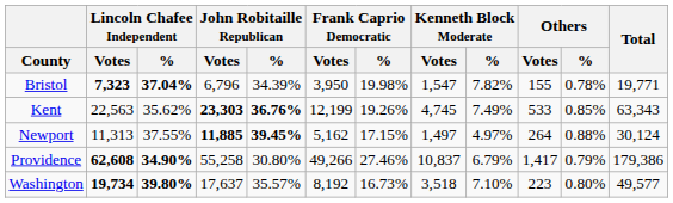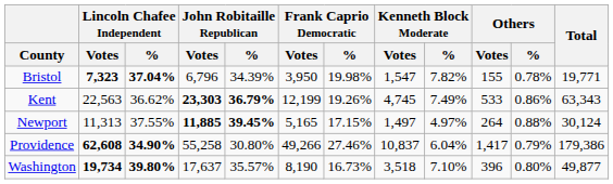 <table class="wikitable sortable" style="text-align:center">
 <tr>
 <th colspan=1></th>
 <th align=center colspan=2>Lincoln Chafee<br><small>Independent</small></th>
 <th align=center colspan=2>John Robitaille<br><small>Republican</small></th>
 <th align=center colspan=2>Frank Caprio<br><small>Democratic</small></th>
 <th align=center colspan=2>Kenneth Block<br><small>Moderate</small></th>
 <th align=center colspan=2>Others</th>
 <th align=center rowspan=2>Total</th>
 </tr>
 <tr>
 <th align=center>County</th>
 <th style="text-align:center;" data-sort-type="number">Votes</th>
 <th style="text-align:center;" data-sort-type="number">%</th>
 <th style="text-align:center;" data-sort-type="number">Votes</th>
 <th style="text-align:center;" data-sort-type="number">%</th>
 <th style="text-align:center;" data-sort-type="number">Votes</th>
 <th style="text-align:center;" data-sort-type="number">%</th>
 <th style="text-align:center;" data-sort-type="number">Votes</th>
 <th style="text-align:center;" data-sort-type="number">%</th>
 <th style="text-align:center;" data-sort-type="number">Votes</th>
 <th style="text-align:center;" data-sort-type="number">%</th>
 </tr>
 <tr>
 <td><a href='#'>Bristol</a></td>
 <td><strong>7,323</strong></td>
 <td><strong>37.04%</strong></td>
 <td>6,796</td>
 <td>34.39%</td>
 <td>3,950</td>
 <td>19.98%</td>
 <td>1,547</td>
 <td>7.82%</td>
 <td>155</td>
 <td>0.78%</td>
 <td>19,771</td>
 </tr>
 <tr>
 <td><a href='#'>Kent</a></td>
 <td>22,563</td>
-<td>35.62%</td>
+<td>36.62%</td>
 <td><strong>23,303</strong></td>
-<td><strong>36.76%</strong></td>
+<td><strong>36.79%</strong></td>
 <td>12,199</td>
 <td>19.26%</td>
 <td>4,745</td>
 <td>7.49%</td>
 <td>533</td>
-<td>0.85%</td>
+<td>0.86%</td>
 <td>63,343</td>
 </tr>
 <tr>
 <td><a href='#'>Newport</a></td>
 <td>11,313</td>
 <td>37.55%</td>
 <td><strong>11,885</strong></td>
 <td><strong>39.45%</strong></td>
-<td>5,162</td>
+<td>5,165</td>
 <td>17.15%</td>
 <td>1,497</td>
 <td>4.97%</td>
 <td>264</td>
 <td>0.88%</td>
 <td>30,124</td>
 </tr>
 <tr>
 <td><a href='#'>Providence</a></td>
 <td><strong>62,608</strong></td>
 <td><strong>34.90%</strong></td>
 <td>55,258</td>
 <td>30.80%</td>
 <td>49,266</td>
 <td>27.46%</td>
 <td>10,837</td>
-<td>6.79%</td>
+<td>6.04%</td>
 <td>1,417</td>
 <td>0.79%</td>
 <td>179,386</td>
 </tr>
 <tr>
 <td><a href='#'>Washington</a></td>
 <td><strong>19,734</strong></td>
 <td><strong>39.80%</strong></td>
 <td>17,637</td>
 <td>35.57%</td>
-<td>8,192</td>
+<td>8,190</td>
 <td>16.73%</td>
 <td>3,518</td>
 <td>7.10%</td>
-<td>223</td>
+<td>396</td>
 <td>0.80%</td>
-<td>49,577</td>
+<td>49,877</td>
 </tr>
 </table>
